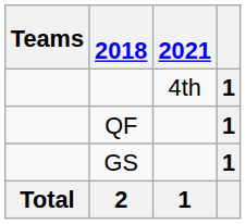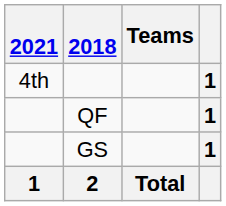 <table class="wikitable" style="font-size:95%; text-align: center;">
 <tr>
+<th><br><a href='#'>2021</a></th>
+<th><br><a href='#'>2018</a></th>
 <th>Teams</th>
-<th><br><a href='#'>2018</a></th>
-<th><br><a href='#'>2021</a></th>
 <th></th>
 </tr>
 <tr>
+<td>4th</td>
+<td></td>
 <td align=left></td>
-<td></td>
-<td>4th</td>
 <th>1</th>
 </tr>
 <tr>
+<td></td>
+<td>QF</td>
 <td align=left></td>
-<td>QF</td>
-<td></td>
 <th>1</th>
 </tr>
 <tr>
+<td></td>
+<td>GS</td>
 <td align=left></td>
-<td>GS</td>
-<td></td>
 <th>1</th>
 </tr>
 <tr>
+<th>1</th>
+<th>2</th>
 <th>Total</th>
-<th>2</th>
-<th>1</th>
 <th></th>
 </tr>
 </table>
